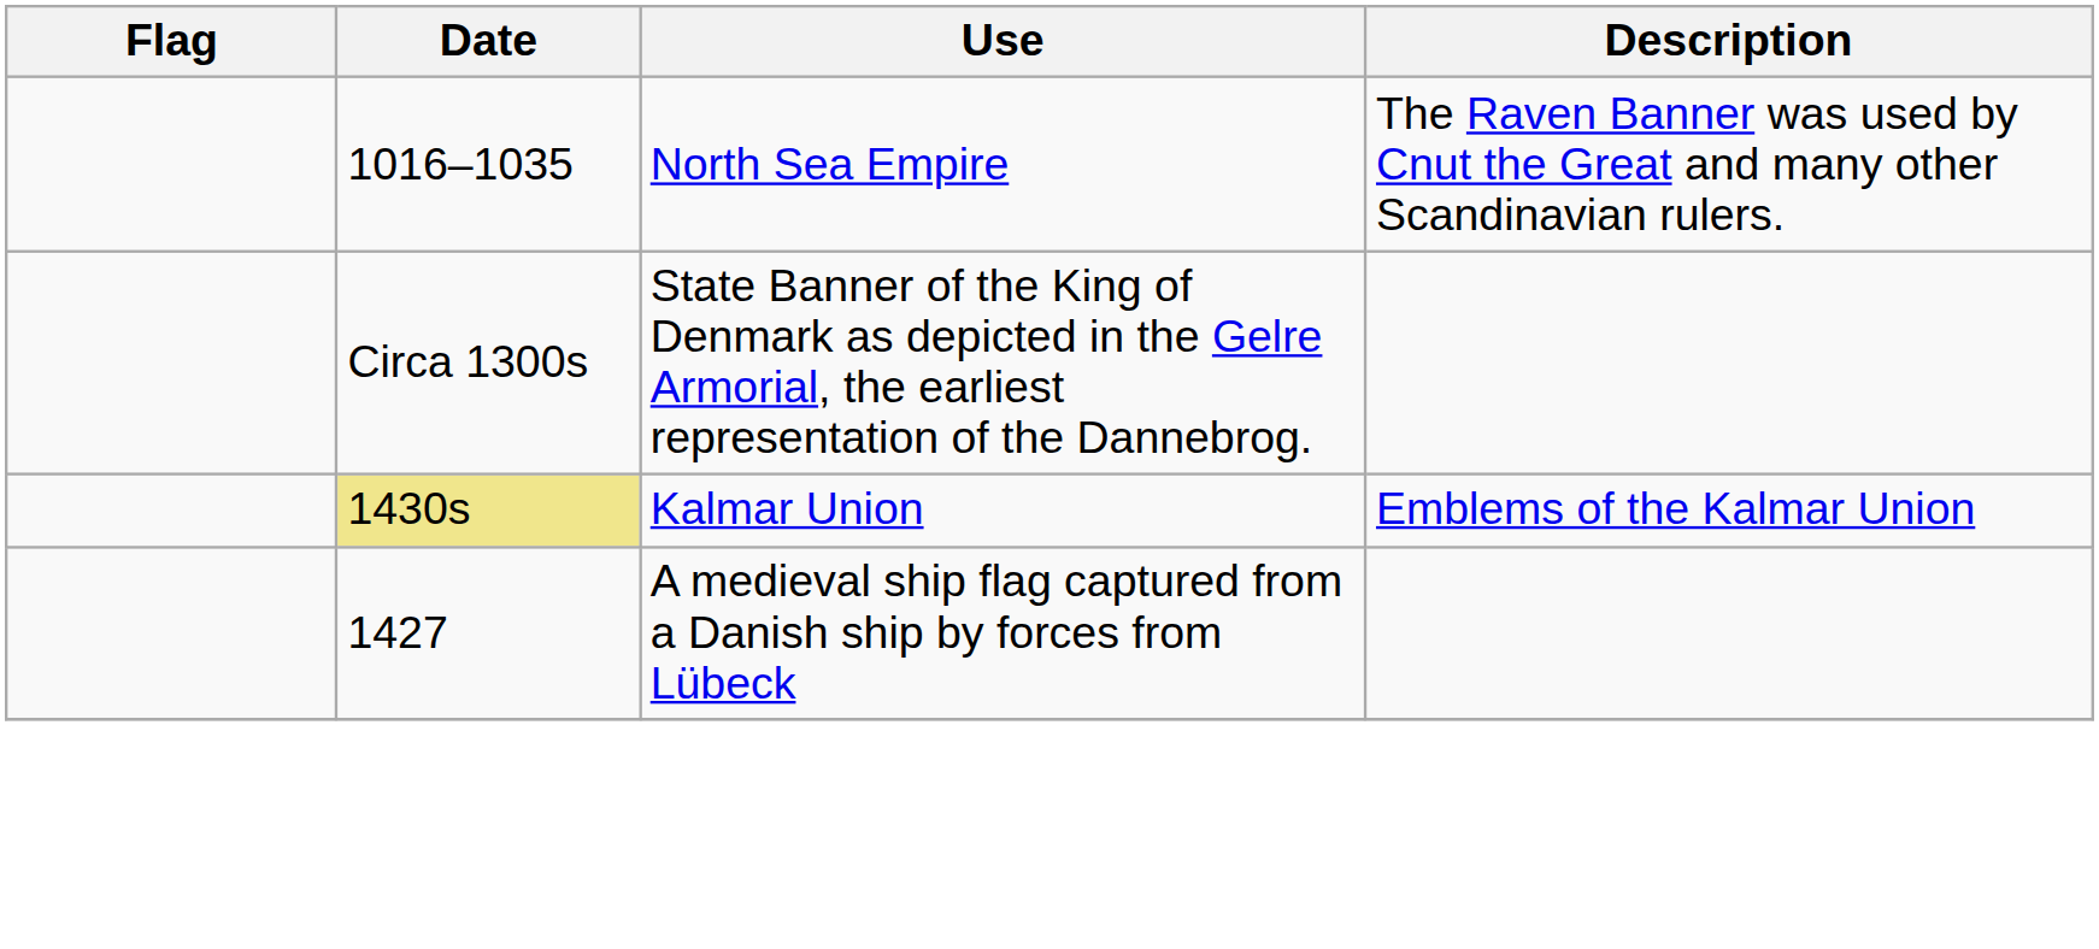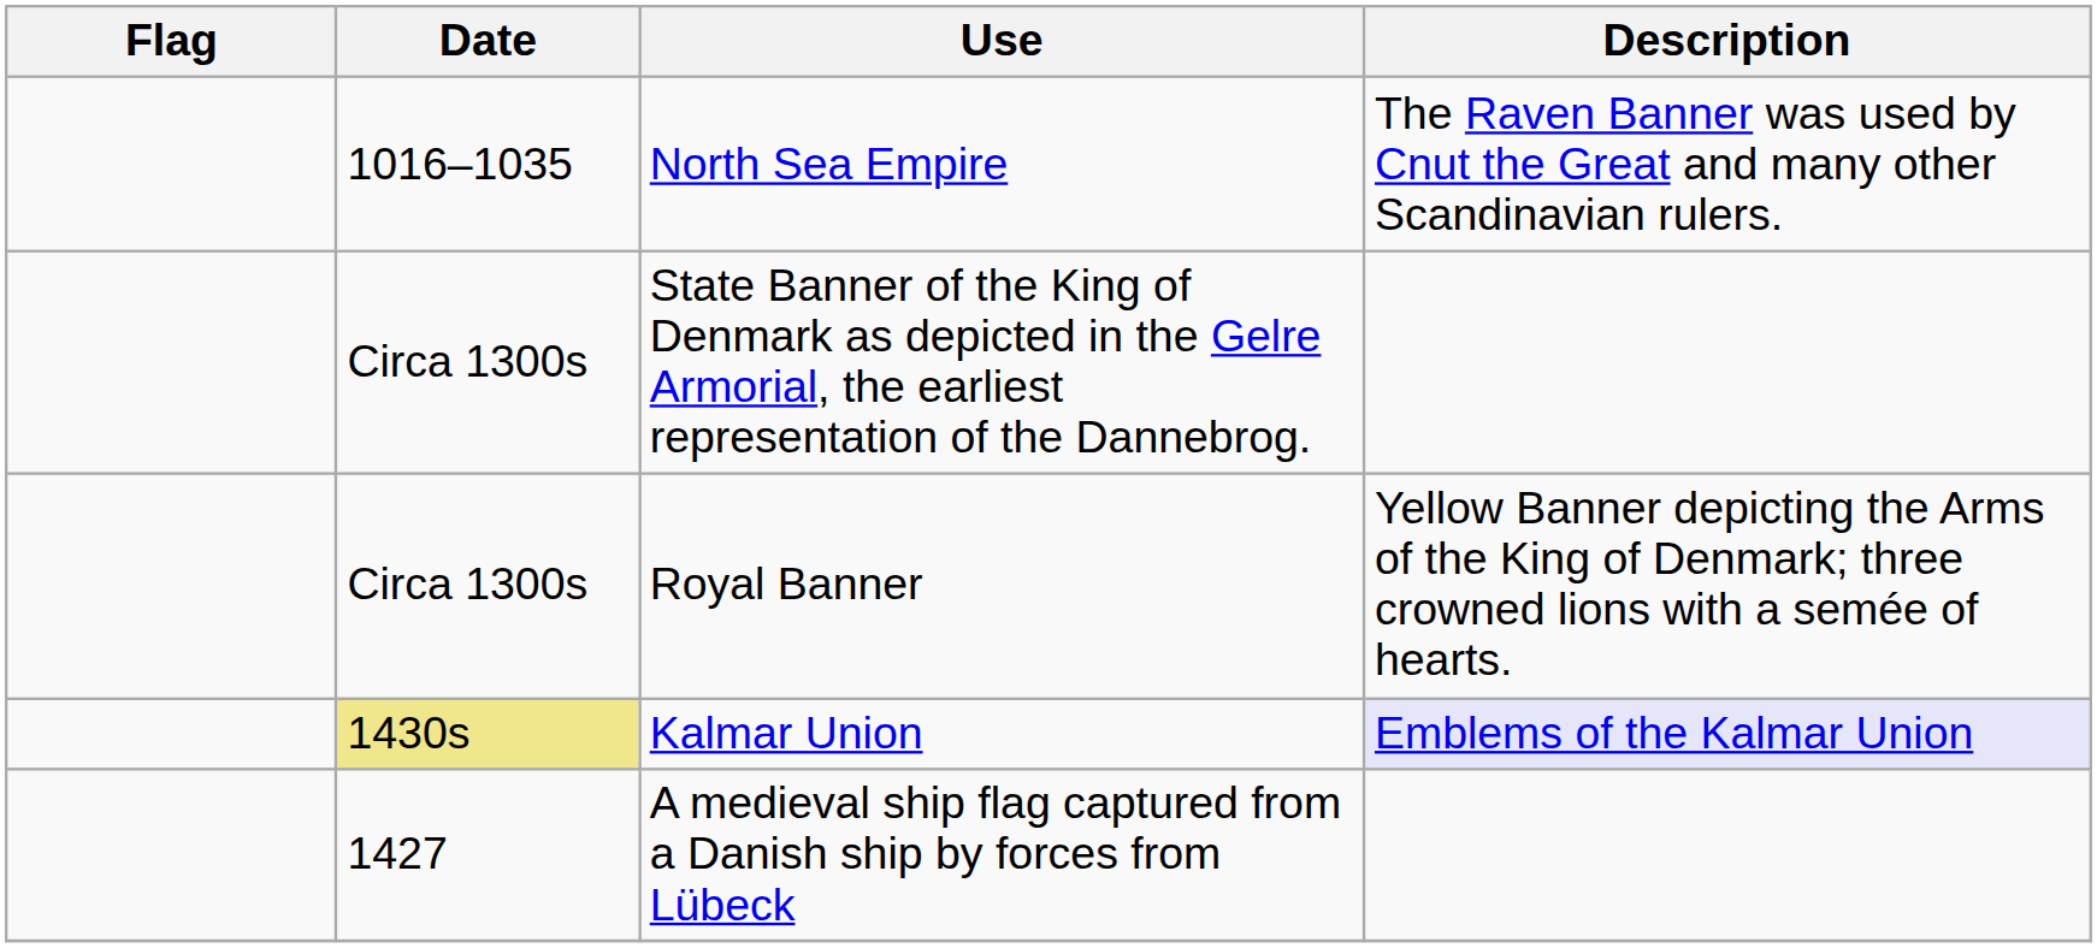 <table class="wikitable">
 <tr>
 <th style="width:110px;">Flag</th>
 <th style="width:100px;">Date</th>
 <th style="width:250px;">Use</th>
 <th style="width:250px;">Description</th>
 </tr>
 <tr>
 <td></td>
 <td>1016–1035</td>
 <td><a href='#'>North Sea Empire</a></td>
 <td>The <a href='#'>Raven Banner</a> was used by <a href='#'>Cnut the Great</a> and many other Scandinavian rulers.</td>
 </tr>
 <tr>
 <td></td>
 <td> Circa 1300s</td>
 <td> State Banner of the King of Denmark as depicted in the <a href='#'>Gelre Armorial</a>, the earliest representation of the Dannebrog.</td>
 <td></td>
 </tr>
 <tr>
 <td></td>
+<td> Circa 1300s</td>
+<td> Royal Banner</td>
+<td> Yellow Banner depicting the Arms of the King of Denmark; three crowned lions with a semée of hearts.</td>
+</tr>
+<tr>
+<td></td>
 <td style="background: khaki;">1430s</td>
 <td><a href='#'>Kalmar Union</a></td>
-<td><a href='#'>Emblems of the Kalmar Union</a></td>
+<td style="background: lavender;"><a href='#'>Emblems of the Kalmar Union</a></td>
 </tr>
 <tr>
 <td></td>
 <td>1427</td>
 <td>A medieval ship flag captured from a Danish ship by forces from <a href='#'>Lübeck</a></td>
 <td></td>
 </tr>
 <tr>
 </tr>
 </table>
